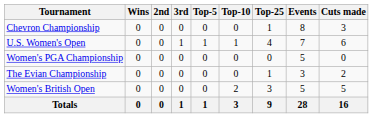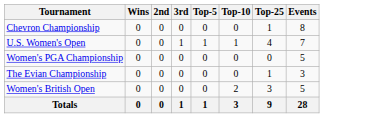 <table class=wikitable style=text-align:center>
 <tr>
 <th>Tournament</th>
 <th>Wins</th>
 <th>2nd</th>
 <th>3rd</th>
 <th>Top-5</th>
 <th>Top-10</th>
 <th>Top-25</th>
 <th>Events</th>
-<th>Cuts made</th>
 </tr>
 <tr>
 <td align=left><a href='#'>Chevron Championship</a></td>
 <td>0</td>
 <td>0</td>
 <td>0</td>
 <td>0</td>
 <td>0</td>
 <td>1</td>
 <td>8</td>
-<td>3</td>
 </tr>
 <tr>
 <td align=left><a href='#'>U.S. Women's Open</a></td>
 <td>0</td>
 <td>0</td>
 <td>1</td>
 <td>1</td>
 <td>1</td>
 <td>4</td>
 <td>7</td>
-<td>6</td>
 </tr>
 <tr>
 <td align=left><a href='#'>Women's PGA Championship</a></td>
 <td>0</td>
 <td>0</td>
 <td>0</td>
 <td>0</td>
 <td>0</td>
 <td>0</td>
 <td>5</td>
-<td>0</td>
 </tr>
 <tr>
 <td align=left><a href='#'>The Evian Championship</a></td>
 <td>0</td>
 <td>0</td>
 <td>0</td>
 <td>0</td>
 <td>0</td>
 <td>1</td>
 <td>3</td>
-<td>2</td>
 </tr>
 <tr>
 <td align=left><a href='#'>Women's British Open</a></td>
 <td>0</td>
 <td>0</td>
 <td>0</td>
 <td>0</td>
 <td>2</td>
 <td>3</td>
-<td>5</td>
 <td>5</td>
 </tr>
 <tr>
 <th>Totals</th>
 <th>0</th>
 <th>0</th>
 <th>1</th>
 <th>1</th>
 <th>3</th>
 <th>9</th>
 <th>28</th>
-<th>16</th>
 </tr>
 </table>
